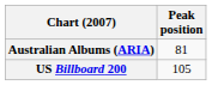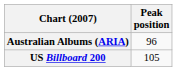 <table class="wikitable sortable plainrowheaders" style="text-align:center">
 <tr>
 <th scope="col">Chart (2007)</th>
 <th scope="col">Peak<br>position</th>
 </tr>
 <tr>
 <th scope="row">Australian Albums (<a href='#'>ARIA</a>)</th>
-<td>81</td>
+<td>96</td>
 </tr>
 <tr>
 <th scope="row">US <a href='#'><em>Billboard</em> 200</a></th>
 <td>105</td>
 </tr>
 </table>
